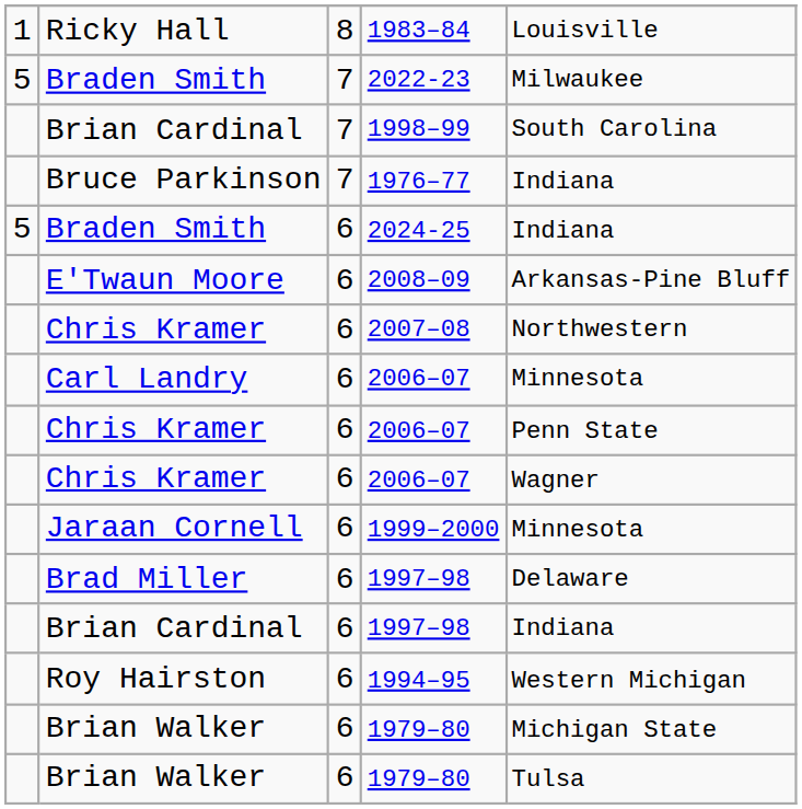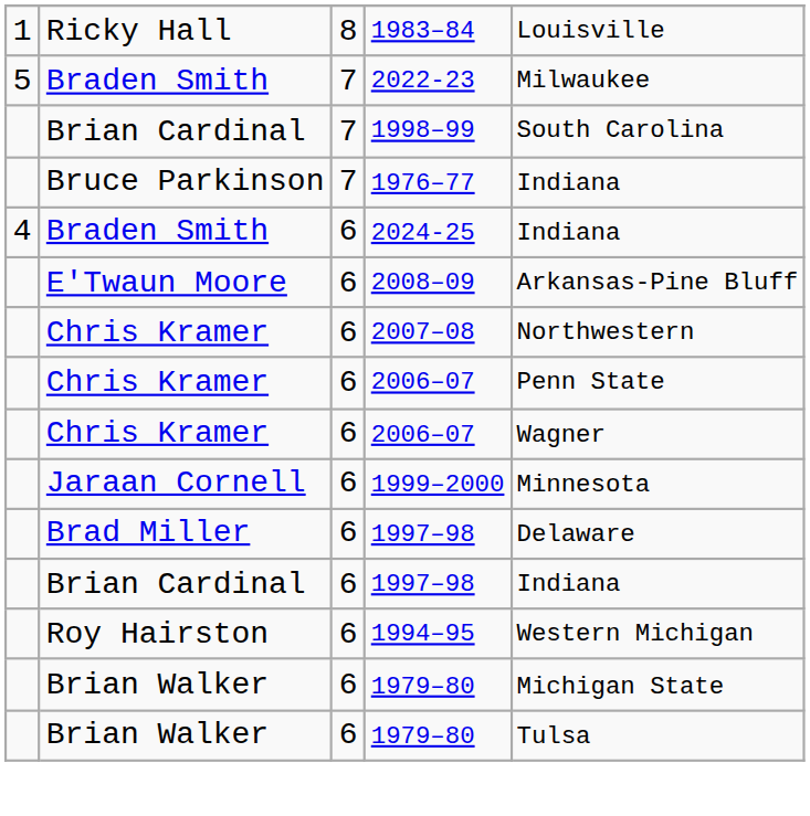 <table class="wikitable">
 <tr>
 </tr>
 <tr>
 <td>1</td>
 <td>Ricky Hall</td>
 <td>8</td>
 <td style="font-size:80%;"><a href='#'>1983–84</a></td>
 <td style="font-size:80%;">Louisville</td>
 </tr>
 <tr>
 <td>5</td>
 <td><a href='#'>Braden Smith</a></td>
 <td>7</td>
 <td style="font-size:80%;"><a href='#'>2022-23</a></td>
 <td style="font-size:80%;">Milwaukee</td>
 </tr>
 <tr>
 <td></td>
 <td>Brian Cardinal</td>
 <td>7</td>
 <td style="font-size:80%;"><a href='#'>1998–99</a></td>
 <td style="font-size:80%;">South Carolina</td>
 </tr>
 <tr>
 <td></td>
 <td>Bruce Parkinson</td>
 <td>7</td>
 <td style="font-size:80%;"><a href='#'>1976–77</a></td>
 <td style="font-size:80%;">Indiana</td>
 </tr>
 <tr>
-<td>5</td>
+<td>4</td>
 <td><a href='#'>Braden Smith</a></td>
 <td>6</td>
 <td style="font-size:80%;"><a href='#'>2024-25</a></td>
 <td style="font-size:80%;">Indiana</td>
 </tr>
 <tr>
 <td></td>
 <td><a href='#'>E'Twaun Moore</a></td>
 <td>6</td>
 <td style="font-size:80%;"><a href='#'>2008–09</a></td>
 <td style="font-size:80%;">Arkansas-Pine Bluff</td>
 </tr>
 <tr>
 <td></td>
 <td><a href='#'>Chris Kramer</a></td>
 <td>6</td>
 <td style="font-size:80%;"><a href='#'>2007–08</a></td>
 <td style="font-size:80%;">Northwestern</td>
-</tr>
-<tr>
-<td></td>
-<td><a href='#'>Carl Landry</a></td>
-<td>6</td>
-<td style="font-size:80%;"><a href='#'>2006–07</a></td>
-<td style="font-size:80%;">Minnesota</td>
 </tr>
 <tr>
 <td></td>
 <td><a href='#'>Chris Kramer</a></td>
 <td>6</td>
 <td style="font-size:80%;"><a href='#'>2006–07</a></td>
 <td style="font-size:80%;">Penn State</td>
 </tr>
 <tr>
 <td></td>
 <td><a href='#'>Chris Kramer</a></td>
 <td>6</td>
 <td style="font-size:80%;"><a href='#'>2006–07</a></td>
 <td style="font-size:80%;">Wagner</td>
 </tr>
 <tr>
 <td></td>
 <td><a href='#'>Jaraan Cornell</a></td>
 <td>6</td>
 <td style="font-size:80%;"><a href='#'>1999–2000</a></td>
 <td style="font-size:80%;">Minnesota</td>
 </tr>
 <tr>
 <td></td>
 <td><a href='#'>Brad Miller</a></td>
 <td>6</td>
 <td style="font-size:80%;"><a href='#'>1997–98</a></td>
 <td style="font-size:80%;">Delaware</td>
 </tr>
 <tr>
 <td></td>
 <td>Brian Cardinal</td>
 <td>6</td>
 <td style="font-size:80%;"><a href='#'>1997–98</a></td>
 <td style="font-size:80%;">Indiana</td>
 </tr>
 <tr>
 <td></td>
 <td>Roy Hairston</td>
 <td>6</td>
 <td style="font-size:80%;"><a href='#'>1994–95</a></td>
 <td style="font-size:80%;">Western Michigan</td>
 </tr>
 <tr>
 <td></td>
 <td>Brian Walker</td>
 <td>6</td>
 <td style="font-size:80%;"><a href='#'>1979–80</a></td>
 <td style="font-size:80%;">Michigan State</td>
 </tr>
 <tr>
 <td></td>
 <td>Brian Walker</td>
 <td>6</td>
 <td style="font-size:80%;"><a href='#'>1979–80</a></td>
 <td style="font-size:80%;">Tulsa</td>
 </tr>
 </table>
